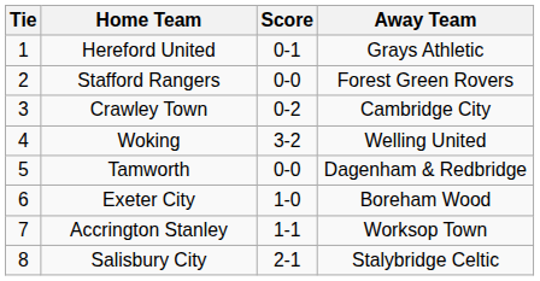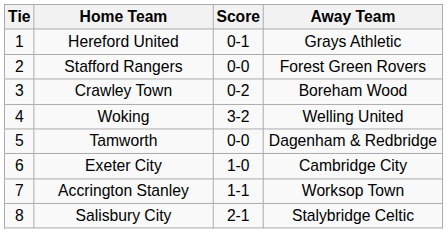 <table class="wikitable" style="text-align:center;">
 <tr>
 <th width=20>Tie</th>
 <th width=175>Home Team</th>
 <th width=20>Score</th>
 <th width=175>Away Team</th>
 </tr>
 <tr>
 <td>1</td>
 <td>Hereford United</td>
 <td>0-1</td>
 <td>Grays Athletic</td>
 </tr>
 <tr>
 <td>2</td>
 <td>Stafford Rangers</td>
 <td>0-0</td>
 <td>Forest Green Rovers</td>
 </tr>
 <tr>
 <td>3</td>
 <td>Crawley Town</td>
 <td>0-2</td>
-<td>Cambridge City</td>
+<td>Boreham Wood</td>
 </tr>
 <tr>
 <td>4</td>
 <td>Woking</td>
 <td>3-2</td>
 <td>Welling United</td>
 </tr>
 <tr>
 <td>5</td>
 <td>Tamworth</td>
 <td>0-0</td>
 <td>Dagenham & Redbridge</td>
 </tr>
 <tr>
 <td>6</td>
 <td>Exeter City</td>
 <td>1-0</td>
-<td>Boreham Wood</td>
+<td>Cambridge City</td>
 </tr>
 <tr>
 <td>7</td>
 <td>Accrington Stanley</td>
 <td>1-1</td>
 <td>Worksop Town</td>
 </tr>
 <tr>
 <td>8</td>
 <td>Salisbury City</td>
 <td>2-1</td>
 <td>Stalybridge Celtic</td>
 </tr>
 </table>
